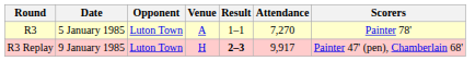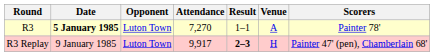 <table class="wikitable" style="font-size:100%; text-align:center">
 <tr>
 <th>Round</th>
 <th>Date</th>
 <th>Opponent</th>
+<th>Attendance</th>
+<th>Result</th>
 <th>Venue</th>
-<th>Result</th>
-<th>Attendance</th>
 <th>Scorers</th>
 </tr>
 <tr style="background-color: #FFFFCC;">
 <td>R3</td>
-<td>5 January 1985</td>
+<td><strong>5 January 1985</strong></td>
 <td><a href='#'>Luton Town</a></td>
+<td>7,270</td>
+<td>1–1</td>
 <td><a href='#'>A</a></td>
-<td>1–1</td>
-<td>7,270</td>
 <td><a href='#'>Painter</a> 78'</td>
 </tr>
 <tr style="background-color: #FFCCCC;">
 <td>R3 Replay</td>
 <td>9 January 1985</td>
 <td><a href='#'>Luton Town</a></td>
+<td>9,917</td>
+<td><strong>2–3</strong></td>
 <td><a href='#'>H</a></td>
-<td><strong>2–3</strong></td>
-<td>9,917</td>
 <td><a href='#'>Painter</a> 47' (pen), <a href='#'>Chamberlain</a> 68'</td>
 </tr>
 </table>
